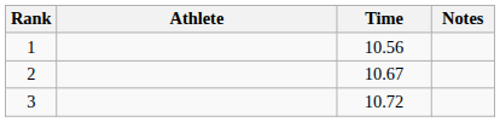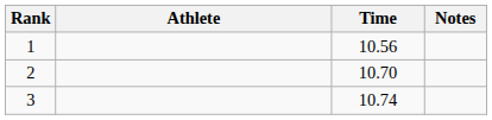 <table class=wikitable style="text-align:center">
 <tr>
 <th width=40>Rank</th>
 <th width=250>Athlete</th>
 <th width=80>Time</th>
 <th width=50>Notes</th>
 </tr>
 <tr>
 <td>1</td>
 <td align=left></td>
 <td>10.56</td>
 <td></td>
 </tr>
 <tr>
 <td>2</td>
 <td align=left></td>
-<td>10.67</td>
+<td>10.70</td>
 <td></td>
 </tr>
 <tr>
 <td>3</td>
 <td align=left></td>
-<td>10.72</td>
+<td>10.74</td>
 <td></td>
 </tr>
 </table>
